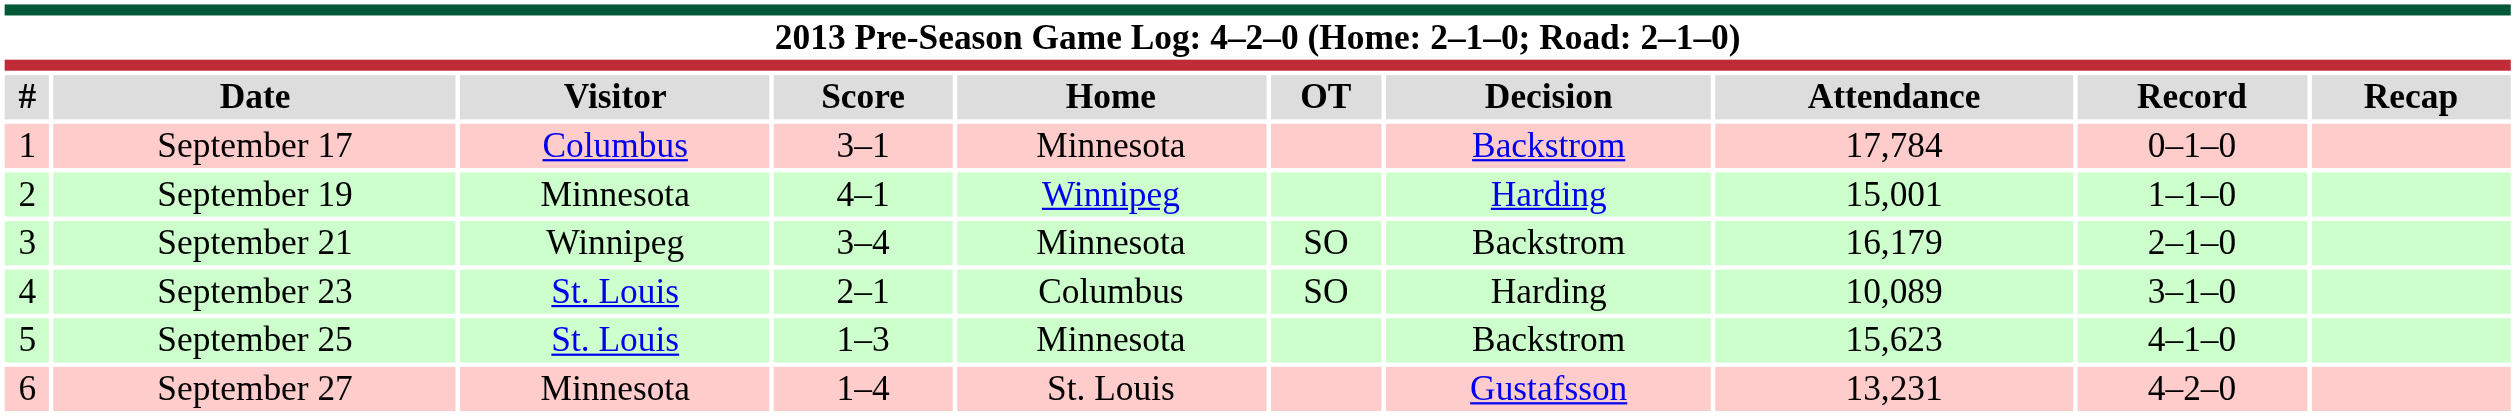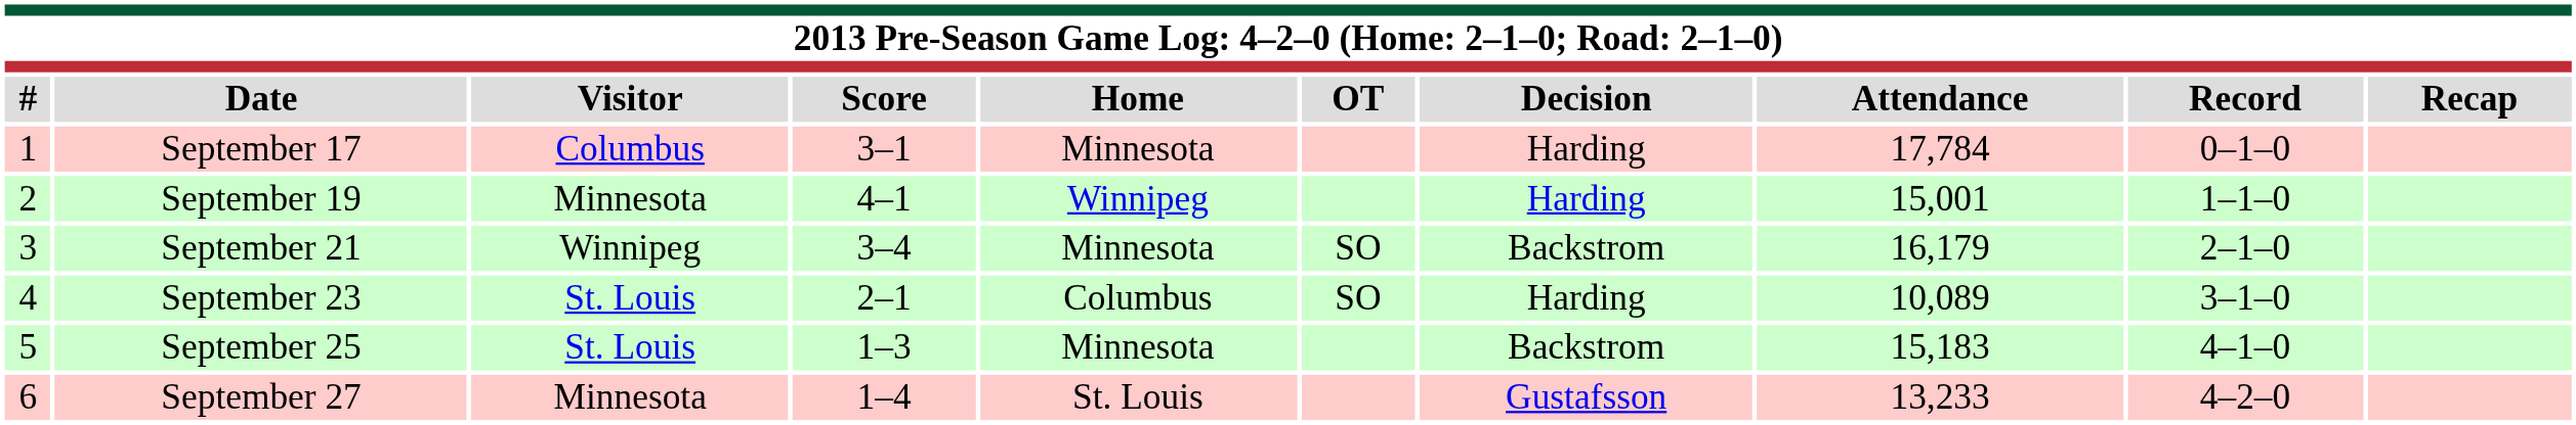 <table class="toccolours collapsible collapsed"  style="width:90%; clear:both; margin:1.5em auto; text-align:center;">
 <tr>
 <th colspan=10 style="background:#fff; border-top:#025736 5px solid; border-bottom:#BF2B37 5px solid;">2013 Pre-Season Game Log: 4–2–0 (Home: 2–1–0; Road: 2–1–0)</th>
 </tr>
 <tr style="text-align:center; background:#ddd;">
 <th>#</th>
 <th>Date</th>
 <th>Visitor</th>
 <th>Score</th>
 <th>Home</th>
 <th>OT</th>
 <th>Decision</th>
 <th>Attendance</th>
 <th>Record</th>
 <th>Recap</th>
 </tr>
 <tr style="background:#fcc;">
 <td>1</td>
 <td>September 17</td>
 <td><a href='#'>Columbus</a></td>
 <td>3–1</td>
 <td>Minnesota</td>
 <td></td>
-<td><a href='#'>Backstrom</a></td>
+<td>Harding</td>
 <td>17,784</td>
 <td>0–1–0</td>
 <td></td>
 </tr>
 <tr style="background:#cfc;">
 <td>2</td>
 <td>September 19</td>
 <td>Minnesota</td>
 <td>4–1</td>
 <td><a href='#'>Winnipeg</a></td>
 <td></td>
 <td><a href='#'>Harding</a></td>
 <td>15,001</td>
 <td>1–1–0</td>
 <td></td>
 </tr>
 <tr style="background:#cfc;">
 <td>3</td>
 <td>September 21</td>
 <td>Winnipeg</td>
 <td>3–4</td>
 <td>Minnesota</td>
 <td>SO</td>
 <td>Backstrom</td>
 <td>16,179</td>
 <td>2–1–0</td>
 <td></td>
 </tr>
 <tr style="background:#cfc;">
 <td>4</td>
 <td>September 23</td>
 <td><a href='#'>St. Louis</a></td>
 <td>2–1</td>
 <td>Columbus</td>
 <td>SO</td>
 <td>Harding</td>
 <td>10,089</td>
 <td>3–1–0</td>
 <td></td>
 </tr>
 <tr style="background:#cfc;">
 <td>5</td>
 <td>September 25</td>
 <td><a href='#'>St. Louis</a></td>
 <td>1–3</td>
 <td>Minnesota</td>
 <td></td>
 <td>Backstrom</td>
-<td>15,623</td>
+<td>15,183</td>
 <td>4–1–0</td>
 <td></td>
 </tr>
 <tr style="background:#fcc;">
 <td>6</td>
 <td>September 27</td>
 <td>Minnesota</td>
 <td>1–4</td>
 <td>St. Louis</td>
 <td></td>
 <td><a href='#'>Gustafsson</a></td>
-<td>13,231</td>
+<td>13,233</td>
 <td>4–2–0</td>
 <td></td>
 </tr>
 </table>
